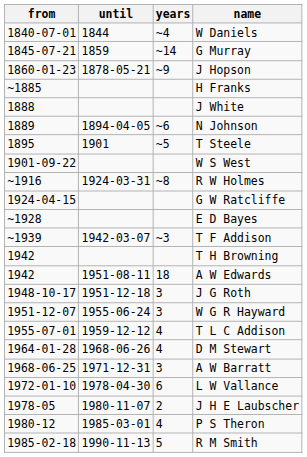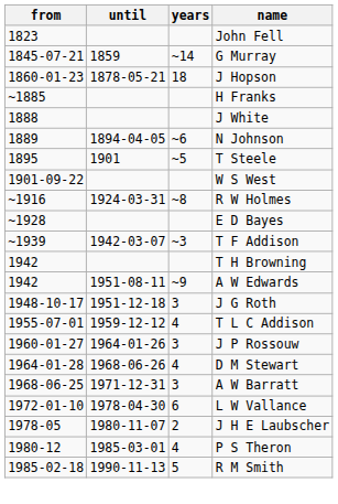 <table class="wikitable sortable" border="1">
 <tr>
 <th>from</th>
 <th>until</th>
 <th>years</th>
 <th>name</th>
 </tr>
 <tr>
-<td>1840-07-01</td>
-<td>1844</td>
-<td>~4</td>
-<td>W Daniels</td>
+<td>1823</td>
+<td></td>
+<td></td>
+<td>John Fell</td>
 </tr>
 <tr>
 <td>1845-07-21</td>
 <td>1859</td>
 <td>~14</td>
 <td>G Murray</td>
 </tr>
 <tr>
 <td>1860-01-23</td>
 <td>1878-05-21</td>
-<td>~9</td>
+<td>18</td>
 <td>J Hopson</td>
 </tr>
 <tr>
 <td>~1885</td>
 <td></td>
 <td></td>
 <td>H Franks</td>
 </tr>
 <tr>
 <td>1888</td>
 <td></td>
 <td></td>
 <td>J White</td>
 </tr>
 <tr>
 <td>1889</td>
 <td>1894-04-05</td>
 <td>~6</td>
 <td>N Johnson</td>
 </tr>
 <tr>
 <td>1895</td>
 <td>1901</td>
 <td>~5</td>
 <td>T Steele</td>
 </tr>
 <tr>
 <td>1901-09-22</td>
 <td></td>
 <td></td>
 <td>W S West</td>
 </tr>
 <tr>
 <td>~1916</td>
 <td>1924-03-31</td>
 <td>~8</td>
 <td>R W Holmes</td>
 </tr>
 <tr>
-<td>1924-04-15</td>
-<td></td>
-<td></td>
-<td>G W Ratcliffe</td>
-</tr>
-<tr>
 <td>~1928</td>
 <td></td>
 <td></td>
 <td>E D Bayes</td>
 </tr>
 <tr>
 <td>~1939</td>
 <td>1942-03-07</td>
 <td>~3</td>
 <td>T F Addison</td>
 </tr>
 <tr>
 <td>1942</td>
 <td></td>
 <td></td>
 <td>T H Browning</td>
 </tr>
 <tr>
 <td>1942</td>
 <td>1951-08-11</td>
-<td>18</td>
+<td>~9</td>
 <td>A W Edwards</td>
 </tr>
 <tr>
 <td>1948-10-17</td>
 <td>1951-12-18</td>
 <td>3</td>
 <td>J G Roth</td>
 </tr>
 <tr>
-<td>1951-12-07</td>
-<td>1955-06-24</td>
-<td>3</td>
-<td>W G R Hayward</td>
-</tr>
-<tr>
 <td>1955-07-01</td>
 <td>1959-12-12</td>
 <td>4</td>
 <td>T L C Addison</td>
+</tr>
+<tr>
+<td>1960-01-27</td>
+<td>1964-01-26</td>
+<td>3</td>
+<td>J P Rossouw</td>
 </tr>
 <tr>
 <td>1964-01-28</td>
 <td>1968-06-26</td>
 <td>4</td>
 <td>D M Stewart</td>
 </tr>
 <tr>
 <td>1968-06-25</td>
 <td>1971-12-31</td>
 <td>3</td>
 <td>A W Barratt</td>
 </tr>
 <tr>
 <td>1972-01-10</td>
 <td>1978-04-30</td>
 <td>6</td>
 <td>L W Vallance</td>
 </tr>
 <tr>
 <td>1978-05</td>
 <td>1980-11-07</td>
 <td>2</td>
 <td>J H E Laubscher</td>
 </tr>
 <tr>
 <td>1980-12</td>
 <td>1985-03-01</td>
 <td>4</td>
 <td>P S Theron</td>
 </tr>
 <tr>
 <td>1985-02-18</td>
 <td>1990-11-13</td>
 <td>5</td>
 <td>R M Smith</td>
 </tr>
 </table>
